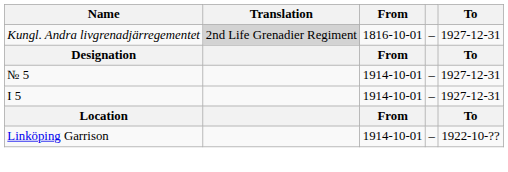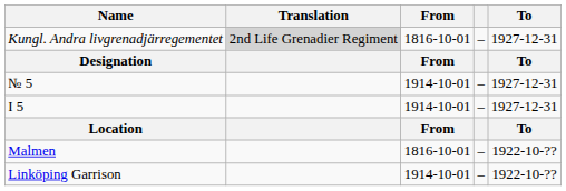 <table class="wikitable">
 <tr>
 <th style="font-weight:bold;">Name</th>
 <th style="font-weight:bold;">Translation</th>
 <th style="text-align: center; font-weight:bold;">From</th>
 <th></th>
 <th style="text-align: center; font-weight:bold;">To</th>
 </tr>
 <tr>
 <td style="font-style:italic;">Kungl. Andra livgrenadjärregementet</td>
 <td style="background: lightgrey;">2nd Life Grenadier Regiment</td>
 <td>1816-10-01</td>
 <td>–</td>
 <td>1927-12-31</td>
 </tr>
 <tr>
 <th style="font-weight:bold;">Designation</th>
 <th style="font-weight:bold;"></th>
 <th style="text-align: center; font-weight:bold;">From</th>
 <th></th>
 <th style="text-align: center; font-weight:bold;">To</th>
 </tr>
 <tr>
 <td>№ 5</td>
 <td></td>
 <td style="text-align: center;">1914-10-01</td>
 <td style="text-align: center;">–</td>
 <td style="text-align: center;">1927-12-31</td>
 </tr>
 <tr>
 <td>I 5</td>
 <td></td>
 <td style="text-align: center;">1914-10-01</td>
 <td style="text-align: center;">–</td>
 <td style="text-align: center;">1927-12-31</td>
 </tr>
 <tr>
 <th style="font-weight:bold;">Location</th>
 <th style="font-weight:bold;"></th>
 <th style="text-align: center; font-weight:bold;">From</th>
 <th></th>
 <th style="text-align: center; font-weight:bold;">To</th>
 </tr>
 <tr>
+<td><a href='#'>Malmen</a></td>
+<td></td>
+<td style="text-align: center;">1816-10-01</td>
+<td style="text-align: center;">–</td>
+<td style="text-align: center;">1922-10-??</td>
+</tr>
+<tr>
 <td><a href='#'>Linköping</a> Garrison</td>
 <td></td>
 <td style="text-align: center;">1914-10-01</td>
 <td style="text-align: center;">–</td>
 <td style="text-align: center;">1922-10-??</td>
 </tr>
 </table>
